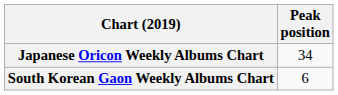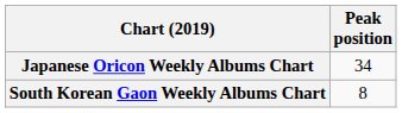 <table class="wikitable plainrowheaders" style="text-align:center;">
 <tr>
 <th>Chart (2019)</th>
 <th>Peak<br>position</th>
 </tr>
 <tr>
 <th scope="row">Japanese <a href='#'>Oricon</a> Weekly Albums Chart</th>
 <td>34</td>
 </tr>
 <tr>
 <th scope="row">South Korean <a href='#'>Gaon</a> Weekly Albums Chart</th>
-<td>6</td>
+<td>8</td>
 </tr>
 </table>
